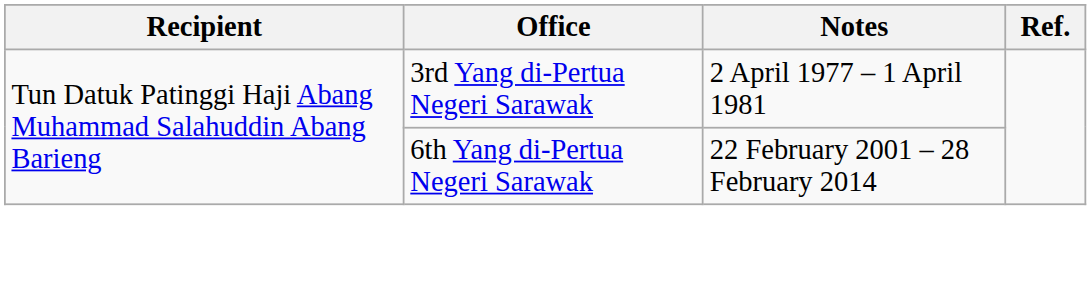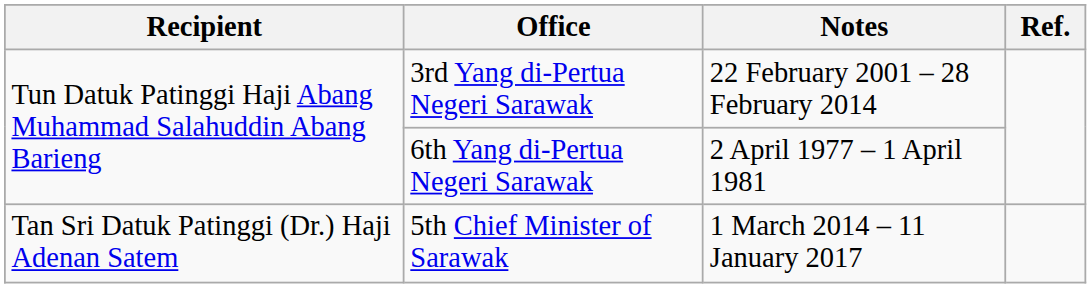 <table class="wikitable">
 <tr>
 <th width=400>Recipient</th>
 <th width=300>Office</th>
 <th width=300>Notes</th>
 <th width=50>Ref.</th>
 </tr>
 <tr>
 <td rowspan="2">Tun Datuk Patinggi Haji <a href='#'>Abang Muhammad Salahuddin Abang Barieng</a></td>
 <td>3rd <a href='#'>Yang di-Pertua Negeri Sarawak</a></td>
-<td>2 April 1977 – 1 April 1981</td>
+<td>22 February 2001 – 28 February 2014</td>
 <td rowspan="2" align=center></td>
 </tr>
 <tr>
 <td>6th <a href='#'>Yang di-Pertua Negeri Sarawak</a></td>
-<td>22 February 2001 – 28 February 2014</td>
+<td>2 April 1977 – 1 April 1981</td>
+</tr>
+<tr>
+<td>Tan Sri Datuk Patinggi (Dr.) Haji <a href='#'>Adenan Satem</a></td>
+<td>5th <a href='#'>Chief Minister of Sarawak</a></td>
+<td>1 March 2014 – 11 January 2017</td>
+<td align=center></td>
 </tr>
 </table>
